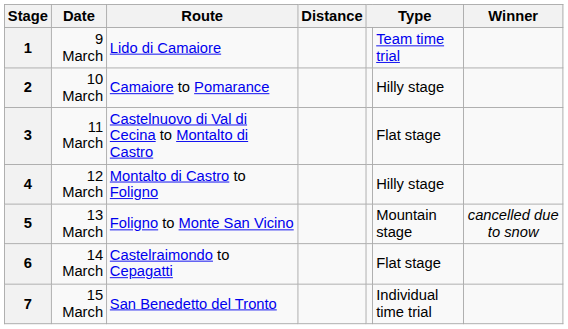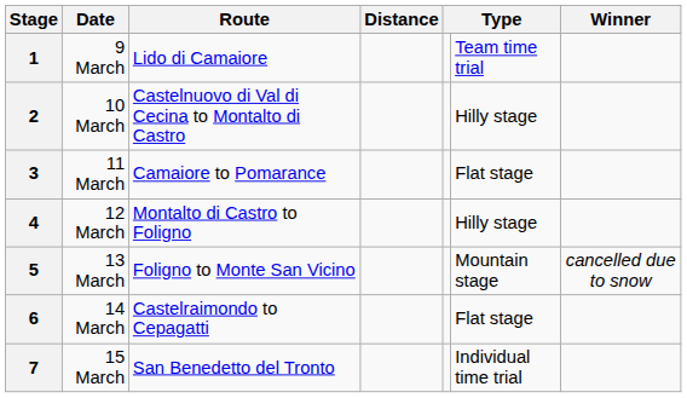 <table class="wikitable">
 <tr>
 <th scope="col">Stage</th>
 <th scope="col">Date</th>
 <th scope="col">Route</th>
 <th scope="col">Distance</th>
 <th scope="col" colspan="2">Type</th>
 <th scope="col">Winner</th>
 </tr>
 <tr>
 <th scope="row">1</th>
 <td align=right>9 March</td>
 <td><a href='#'>Lido di Camaiore</a></td>
 <td style="text-align:center;"></td>
 <td></td>
 <td><a href='#'>Team time trial</a></td>
 <td></td>
 </tr>
 <tr>
 <th scope="row">2</th>
 <td align=right>10 March</td>
-<td><a href='#'>Camaiore</a> to <a href='#'>Pomarance</a></td>
+<td><a href='#'>Castelnuovo di Val di Cecina</a> to <a href='#'>Montalto di Castro</a></td>
 <td style="text-align:center;"></td>
 <td></td>
 <td>Hilly stage</td>
 <td></td>
 </tr>
 <tr>
 <th scope="row">3</th>
 <td align=right>11 March</td>
-<td><a href='#'>Castelnuovo di Val di Cecina</a> to <a href='#'>Montalto di Castro</a></td>
+<td><a href='#'>Camaiore</a> to <a href='#'>Pomarance</a></td>
 <td style="text-align:center;"></td>
 <td></td>
 <td>Flat stage</td>
 <td></td>
 </tr>
 <tr>
 <th scope="row">4</th>
 <td align=right>12 March</td>
 <td><a href='#'>Montalto di Castro</a> to <a href='#'>Foligno</a></td>
 <td style="text-align:center;"></td>
 <td></td>
 <td>Hilly stage</td>
 <td></td>
 </tr>
 <tr>
 <th scope="row">5</th>
 <td align=right>13 March</td>
 <td><a href='#'>Foligno</a> to <a href='#'>Monte San Vicino</a></td>
 <td style="text-align:center;"></td>
 <td></td>
 <td>Mountain stage</td>
 <td style="text-align:center;"><em>cancelled due to snow</em></td>
 </tr>
 <tr>
 <th scope="row">6</th>
 <td align=right>14 March</td>
 <td><a href='#'>Castelraimondo</a> to <a href='#'>Cepagatti</a></td>
 <td style="text-align:center;"></td>
 <td></td>
 <td>Flat stage</td>
 <td></td>
 </tr>
 <tr>
 <th scope="row">7</th>
 <td align=right>15 March</td>
 <td><a href='#'>San Benedetto del Tronto</a></td>
 <td style="text-align:center;"></td>
 <td></td>
 <td>Individual time trial</td>
 <td></td>
 </tr>
 </table>
